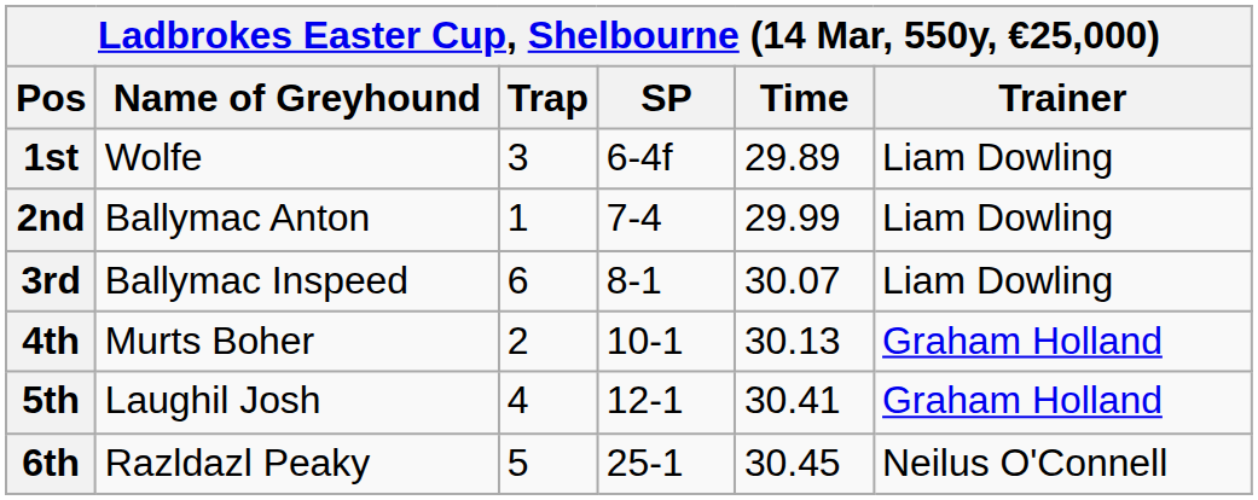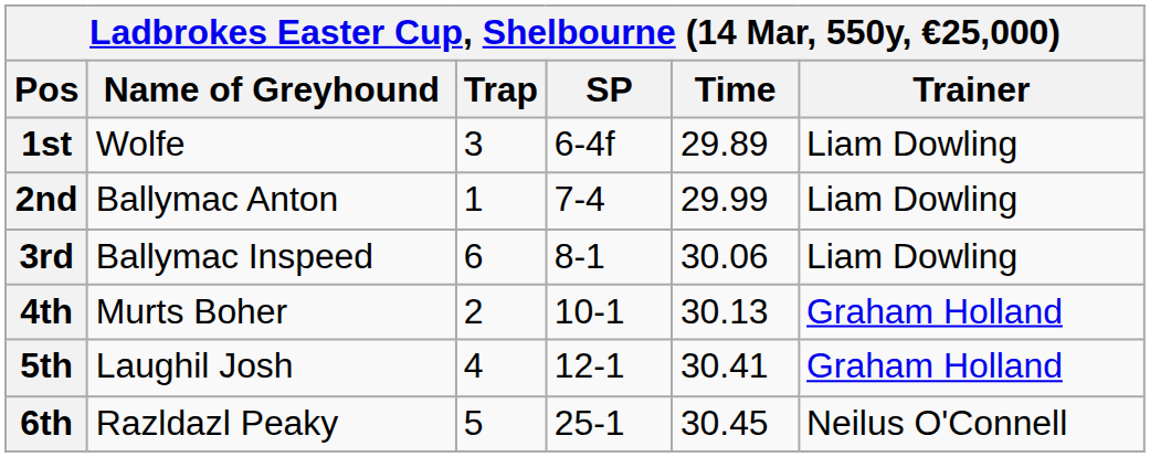 <table class="wikitable">
 <tr>
 <th colspan="6"><a href='#'>Ladbrokes Easter Cup</a>, <a href='#'>Shelbourne</a> (14 Mar, 550y, €25,000)</th>
 </tr>
 <tr>
 <th width=30>Pos</th>
 <th width=160>Name of Greyhound</th>
 <th width=30>Trap</th>
 <th width=50>SP</th>
 <th width=50>Time</th>
 <th width=150>Trainer</th>
 </tr>
 <tr>
 <th>1st</th>
 <td>Wolfe</td>
 <td>3</td>
 <td>6-4f</td>
 <td>29.89</td>
 <td>Liam Dowling</td>
 </tr>
 <tr>
 <th>2nd</th>
 <td>Ballymac Anton</td>
 <td>1</td>
 <td>7-4</td>
 <td>29.99</td>
 <td>Liam Dowling</td>
 </tr>
 <tr>
 <th>3rd</th>
 <td>Ballymac Inspeed</td>
 <td>6</td>
 <td>8-1</td>
-<td>30.07</td>
+<td>30.06</td>
 <td>Liam Dowling</td>
 </tr>
 <tr>
 <th>4th</th>
 <td>Murts Boher</td>
 <td>2</td>
 <td>10-1</td>
 <td>30.13</td>
 <td><a href='#'>Graham Holland</a></td>
 </tr>
 <tr>
 <th>5th</th>
 <td>Laughil Josh</td>
 <td>4</td>
 <td>12-1</td>
 <td>30.41</td>
 <td><a href='#'>Graham Holland</a></td>
 </tr>
 <tr>
 <th>6th</th>
 <td>Razldazl Peaky</td>
 <td>5</td>
 <td>25-1</td>
 <td>30.45</td>
 <td>Neilus O'Connell</td>
 </tr>
 </table>
